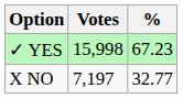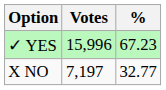 <table class="wikitable">
 <tr>
 <th>Option</th>
 <th>Votes</th>
 <th>%</th>
 </tr>
 <tr>
 <td style=background:#bbf8be>✓ YES</td>
-<td style=background:#bbf8be>15,998</td>
+<td style=background:#bbf8be>15,996</td>
 <td style=background:#bbf8be>67.23</td>
 </tr>
 <tr>
 <td>X NO</td>
 <td>7,197</td>
 <td>32.77</td>
 </tr>
 </table>
